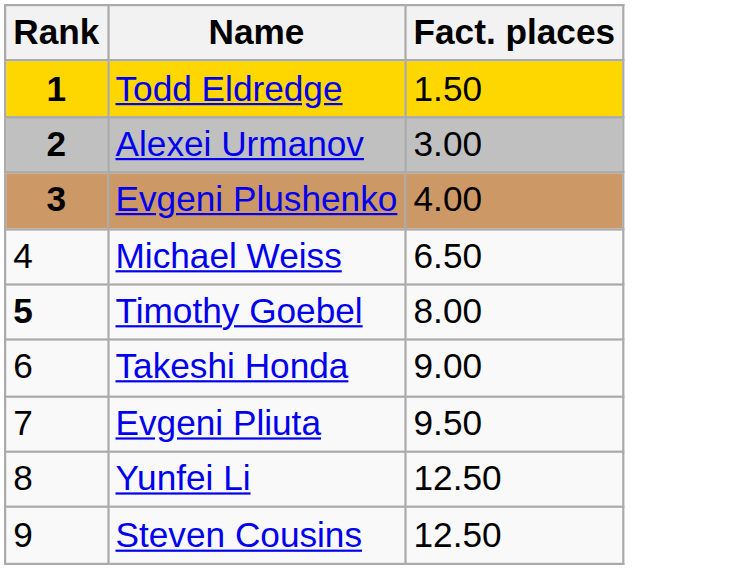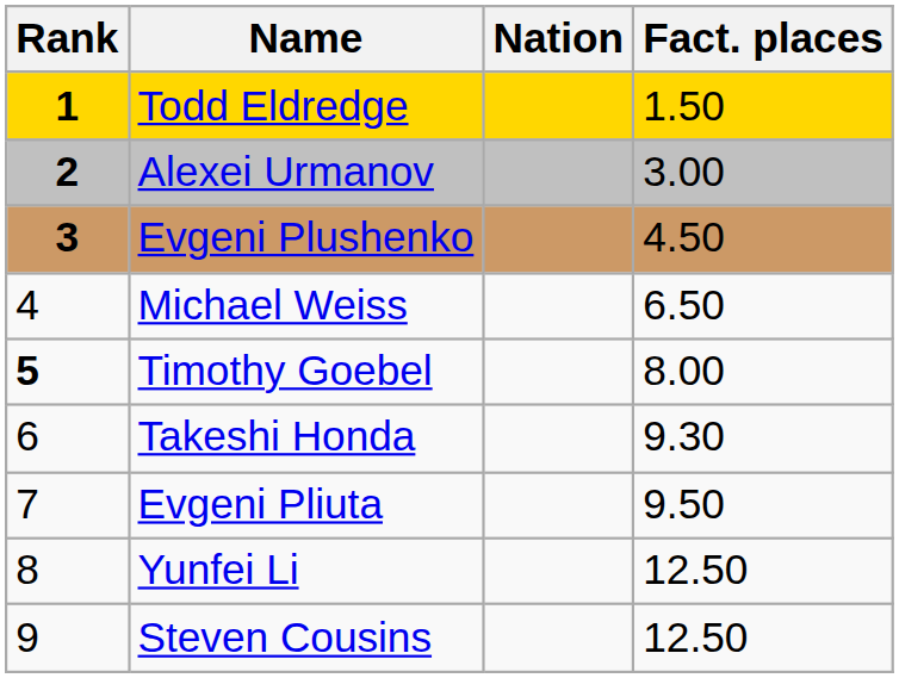 <table class="wikitable">
 <tr>
 <th>Rank</th>
 <th>Name</th>
+<th>Nation</th>
 <th>Fact. places</th>
 </tr>
 <tr bgcolor="gold">
 <td align="center"><strong>1</strong></td>
 <td><a href='#'>Todd Eldredge</a></td>
+<td></td>
 <td>1.50</td>
 </tr>
 <tr bgcolor="silver">
 <td align="center"><strong>2</strong></td>
 <td><a href='#'>Alexei Urmanov</a></td>
+<td></td>
 <td>3.00</td>
 </tr>
 <tr bgcolor="cc9966">
 <td align="center"><strong>3</strong></td>
 <td><a href='#'>Evgeni Plushenko</a></td>
-<td>4.00</td>
+<td></td>
+<td>4.50</td>
 </tr>
 <tr>
 <td>4</td>
 <td><a href='#'>Michael Weiss</a></td>
+<td></td>
 <td>6.50</td>
 </tr>
 <tr>
 <td><strong>5</strong></td>
 <td><a href='#'>Timothy Goebel</a></td>
+<td></td>
 <td>8.00</td>
 </tr>
 <tr>
 <td>6</td>
 <td><a href='#'>Takeshi Honda</a></td>
-<td>9.00</td>
+<td></td>
+<td>9.30</td>
 </tr>
 <tr>
 <td>7</td>
 <td><a href='#'>Evgeni Pliuta</a></td>
+<td></td>
 <td>9.50</td>
 </tr>
 <tr>
 <td>8</td>
 <td><a href='#'>Yunfei Li</a></td>
+<td></td>
 <td>12.50</td>
 </tr>
 <tr>
 <td>9</td>
 <td><a href='#'>Steven Cousins</a></td>
+<td></td>
 <td>12.50</td>
 </tr>
 </table>
